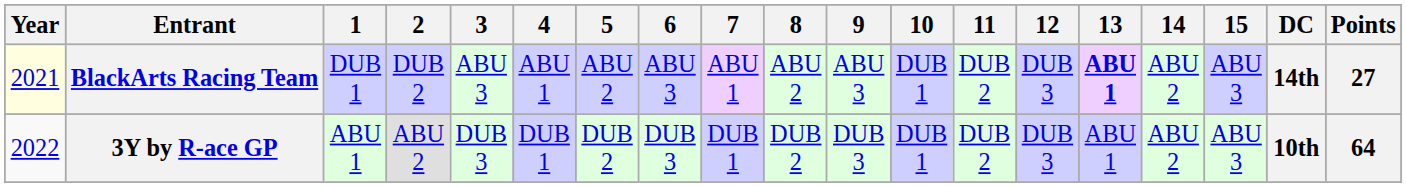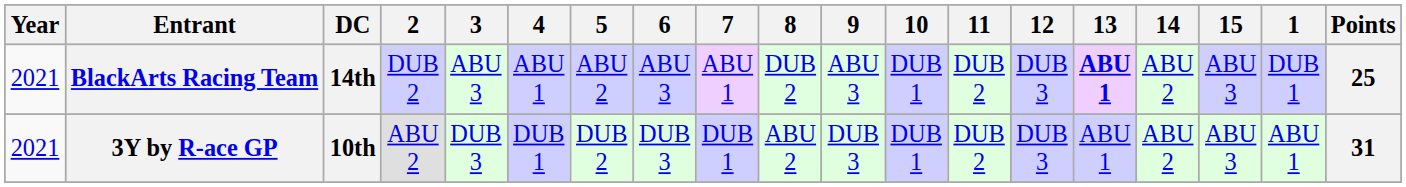 <table class="wikitable" style="text-align:center; font-size:85%">
 <tr>
 <th>Year</th>
 <th>Entrant</th>
-<th>1</th>
+<th>DC</th>
 <th>2</th>
 <th>3</th>
 <th>4</th>
 <th>5</th>
 <th>6</th>
 <th>7</th>
 <th>8</th>
 <th>9</th>
 <th>10</th>
 <th>11</th>
 <th>12</th>
 <th>13</th>
 <th>14</th>
 <th>15</th>
-<th>DC</th>
+<th>1</th>
 <th>Points</th>
 </tr>
 <tr>
-<td style="background: lightyellow;"><a href='#'>2021</a></td>
+<td><a href='#'>2021</a></td>
 <th nowrap><a href='#'>BlackArts Racing Team</a></th>
-<td style="background:#CFCFFF;"><a href='#'>DUB<br>1</a><br></td>
+<th>14th</th>
 <td style="background:#CFCFFF;"><a href='#'>DUB<br>2</a><br></td>
 <td style="background:#DFFFDF;"><a href='#'>ABU<br>3</a><br></td>
 <td style="background:#CFCFFF;"><a href='#'>ABU<br>1</a><br></td>
 <td style="background:#CFCFFF;"><a href='#'>ABU<br>2</a><br></td>
 <td style="background:#CFCFFF;"><a href='#'>ABU<br>3</a><br></td>
 <td style="background:#EFCFFF;"><a href='#'>ABU<br>1</a><br></td>
-<td style="background:#DFFFDF;"><a href='#'>ABU<br>2</a><br></td>
+<td style="background:#DFFFDF;"><a href='#'>DUB<br>2</a><br></td>
 <td style="background:#DFFFDF;"><a href='#'>ABU<br>3</a><br></td>
 <td style="background:#CFCFFF;"><a href='#'>DUB<br>1</a><br></td>
 <td style="background:#DFFFDF;"><a href='#'>DUB<br>2</a><br></td>
 <td style="background:#CFCFFF;"><a href='#'>DUB<br>3</a><br></td>
 <td style="background:#EFCFFF;"><strong><a href='#'>ABU<br>1</a><br></strong></td>
 <td style="background:#DFFFDF;"><a href='#'>ABU<br>2</a><br></td>
 <td style="background:#CFCFFF;"><a href='#'>ABU<br>3</a><br></td>
-<th>14th</th>
-<th>27</th>
+<td style="background:#CFCFFF;"><a href='#'>DUB<br>1</a><br></td>
+<th>25</th>
 </tr>
 <tr>
-<td><a href='#'>2022</a></td>
+<td><a href='#'>2021</a></td>
 <th nowrap>3Y by <a href='#'>R-ace GP</a></th>
-<td style="background:#DFFFDF;"><a href='#'>ABU<br>1</a><br></td>
+<th>10th</th>
 <td style="background:#DFDFDF;"><a href='#'>ABU<br>2</a><br></td>
 <td style="background:#DFFFDF;"><a href='#'>DUB<br>3</a><br></td>
 <td style="background:#CFCFFF;"><a href='#'>DUB<br>1</a><br></td>
 <td style="background:#DFFFDF;"><a href='#'>DUB<br>2</a><br></td>
 <td style="background:#DFFFDF;"><a href='#'>DUB<br>3</a><br></td>
 <td style="background:#CFCFFF;"><a href='#'>DUB<br>1</a><br></td>
-<td style="background:#DFFFDF;"><a href='#'>DUB<br>2</a><br></td>
+<td style="background:#DFFFDF;"><a href='#'>ABU<br>2</a><br></td>
 <td style="background:#DFFFDF;"><a href='#'>DUB<br>3</a><br></td>
 <td style="background:#CFCFFF;"><a href='#'>DUB<br>1</a><br></td>
 <td style="background:#DFFFDF;"><a href='#'>DUB<br>2</a><br></td>
 <td style="background:#CFCFFF;"><a href='#'>DUB<br>3</a><br></td>
 <td style="background:#CFCFFF;"><a href='#'>ABU<br>1</a><br></td>
 <td style="background:#DFFFDF;"><a href='#'>ABU<br>2</a><br></td>
 <td style="background:#DFFFDF;"><a href='#'>ABU<br>3</a><br></td>
-<th>10th</th>
-<th>64</th>
+<td style="background:#DFFFDF;"><a href='#'>ABU<br>1</a><br></td>
+<th>31</th>
 </tr>
 </table>
